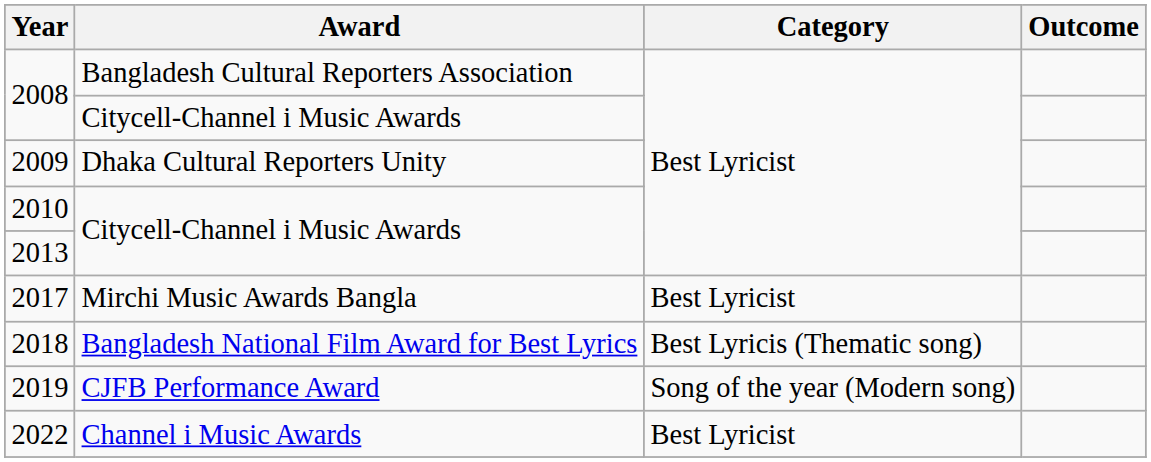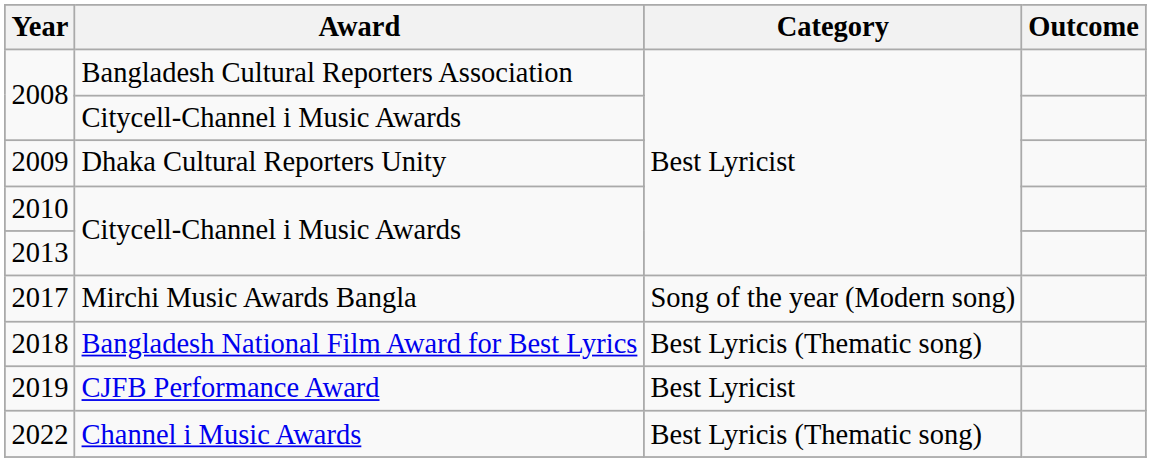 <table class="wikitable sortable collapsible">
 <tr>
 <th>Year</th>
 <th>Award</th>
 <th>Category</th>
 <th>Outcome</th>
 </tr>
 <tr>
 <td rowspan=2>2008</td>
 <td>Bangladesh Cultural Reporters Association</td>
 <td rowspan=5>Best Lyricist</td>
 <td></td>
 </tr>
 <tr>
 <td>Citycell-Channel i Music Awards</td>
 <td></td>
 </tr>
 <tr>
 <td>2009</td>
 <td>Dhaka Cultural Reporters Unity</td>
 <td></td>
 </tr>
 <tr>
 <td>2010</td>
 <td rowspan=2>Citycell-Channel i Music Awards</td>
 <td></td>
 </tr>
 <tr>
 <td>2013</td>
 <td></td>
 </tr>
 <tr>
 <td>2017</td>
 <td>Mirchi Music Awards Bangla</td>
-<td>Best Lyricist</td>
+<td>Song of the year (Modern song)</td>
 <td></td>
 </tr>
 <tr>
 <td>2018</td>
 <td><a href='#'>Bangladesh National Film Award for Best Lyrics</a></td>
 <td>Best Lyricis (Thematic song)</td>
 <td></td>
 </tr>
 <tr>
 <td>2019</td>
 <td><a href='#'>CJFB Performance Award</a></td>
-<td>Song of the year (Modern song)</td>
+<td>Best Lyricist</td>
 <td></td>
 </tr>
 <tr>
 <td>2022</td>
 <td><a href='#'>Channel i Music Awards</a></td>
-<td>Best Lyricist</td>
+<td>Best Lyricis (Thematic song)</td>
 <td></td>
 </tr>
 </table>
